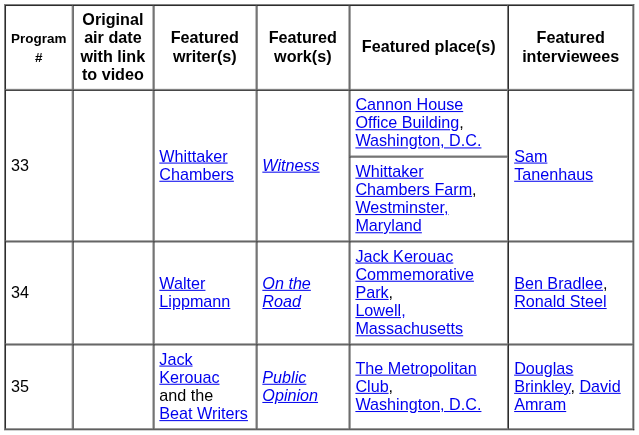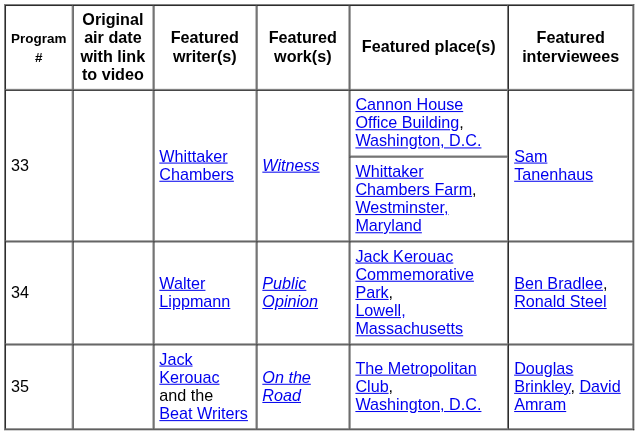 <table border=1 cellspacing=0 cellpadding=5>
 <tr>
 <th style="width:30px;"><small>Program #</small></th>
 <th style="width:110px;">Original air date<br>with link to video</th>
 <th style="width:180px;">Featured writer(s)</th>
 <th style="width:150px;">Featured work(s)</th>
 <th style="width:300px;">Featured place(s)</th>
 <th style="width:200px;">Featured interviewees</th>
 </tr>
 <tr>
 <td rowspan="2">33</td>
 <td rowspan="2"></td>
 <td rowspan="2"><a href='#'>Whittaker Chambers</a></td>
 <td rowspan="2"><em><a href='#'>Witness</a></em></td>
 <td><a href='#'>Cannon House Office Building</a>,<br><a href='#'>Washington, D.C.</a></td>
 <td rowspan="2"><a href='#'>Sam Tanenhaus</a></td>
 </tr>
 <tr>
 <td><a href='#'>Whittaker Chambers Farm</a>,<br><a href='#'>Westminster, Maryland</a></td>
 </tr>
 <tr>
 <td>34</td>
 <td></td>
 <td><a href='#'>Walter Lippmann</a></td>
-<td><em><a href='#'>On the Road</a></em></td>
+<td><em><a href='#'>Public Opinion</a></em></td>
 <td><a href='#'>Jack Kerouac Commemorative Park</a>,<br><a href='#'>Lowell, Massachusetts</a></td>
 <td><a href='#'>Ben Bradlee</a>, <a href='#'>Ronald Steel</a></td>
 </tr>
 <tr>
 <td>35</td>
 <td></td>
 <td><a href='#'>Jack Kerouac</a> and the <a href='#'>Beat Writers</a></td>
-<td><em><a href='#'>Public Opinion</a></em></td>
+<td><em><a href='#'>On the Road</a></em></td>
 <td><a href='#'>The Metropolitan Club</a>,<br><a href='#'>Washington, D.C.</a></td>
 <td><a href='#'>Douglas Brinkley</a>, <a href='#'>David Amram</a></td>
 </tr>
 </table>
